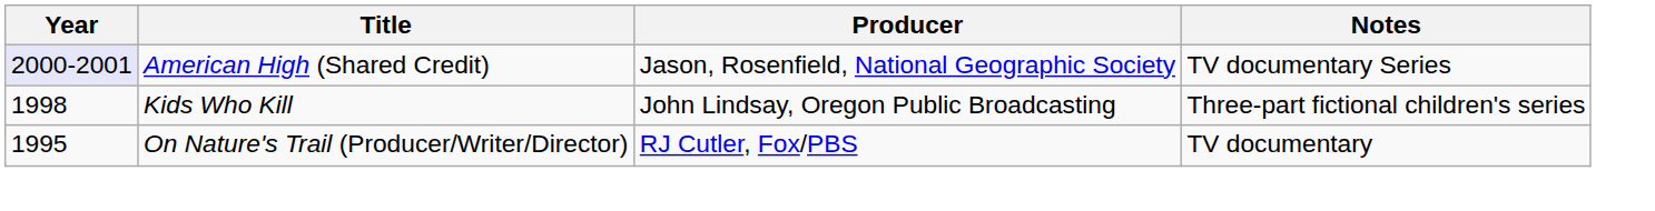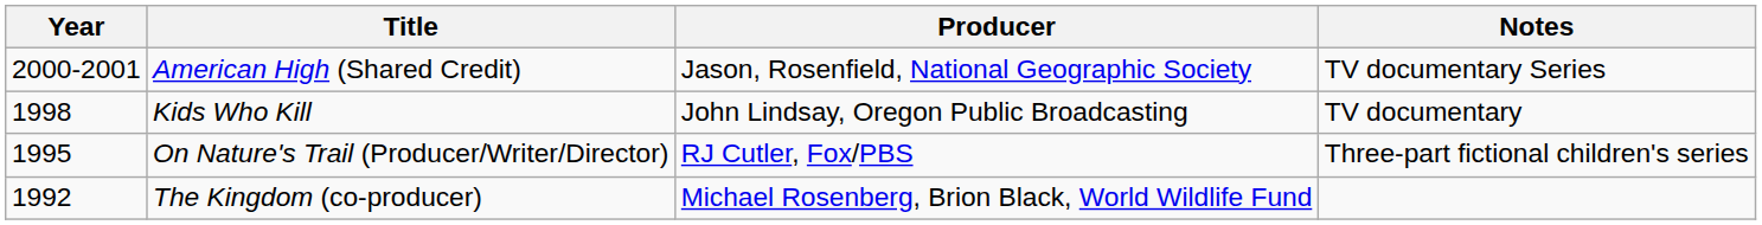 <table class="wikitable">
 <tr>
 <th>Year</th>
 <th>Title</th>
 <th>Producer</th>
 <th>Notes</th>
 </tr>
 <tr>
-<td style="background: lavender;">2000-2001</td>
+<td>2000-2001</td>
 <td><a href='#'><em>American High</em></a> (Shared Credit)</td>
 <td>Jason, Rosenfield, <a href='#'>National Geographic Society</a></td>
 <td>TV documentary Series</td>
 </tr>
 <tr>
 <td>1998</td>
 <td><em>Kids Who Kill</em></td>
 <td>John Lindsay, Oregon Public Broadcasting</td>
-<td>Three-part fictional children's series</td>
+<td>TV documentary</td>
 </tr>
 <tr>
 <td>1995</td>
 <td><em>On Nature's Trail</em> (Producer/Writer/Director)</td>
 <td><a href='#'>RJ Cutler</a>, <a href='#'>Fox</a>/<a href='#'>PBS</a></td>
-<td>TV documentary</td>
+<td>Three-part fictional children's series</td>
+</tr>
+<tr>
+<td>1992</td>
+<td><em>The Kingdom</em> (co-producer)</td>
+<td><a href='#'>Michael Rosenberg</a>, Brion Black, <a href='#'>World Wildlife Fund</a></td>
+<td></td>
 </tr>
 </table>
